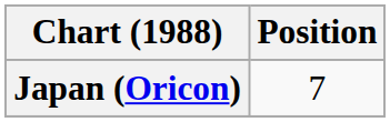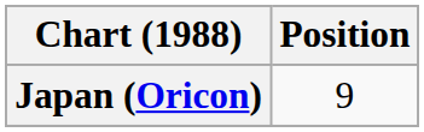 <table class="wikitable sortable plainrowheaders" style="text-align:center">
 <tr>
 <th>Chart (1988)</th>
 <th>Position</th>
 </tr>
 <tr>
 <th scope="row">Japan (<a href='#'>Oricon</a>)</th>
-<td align="center">7</td>
+<td align="center">9</td>
 </tr>
 <tr>
 </tr>
 </table>
